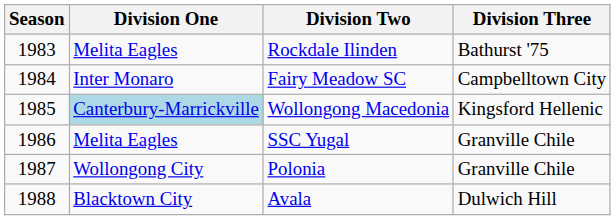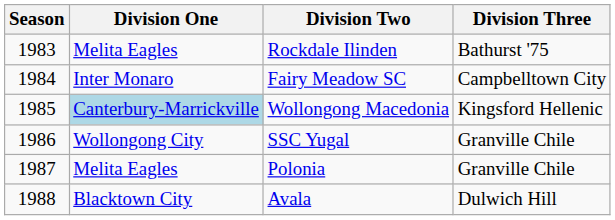 <table class="wikitable">
 <tr>
 <th>Season</th>
 <th>Division One</th>
 <th>Division Two</th>
 <th>Division Three</th>
 </tr>
 <tr>
 <td style=text-align:center>1983</td>
 <td><a href='#'>Melita Eagles</a></td>
 <td><a href='#'>Rockdale Ilinden</a></td>
 <td>Bathurst '75</td>
 </tr>
 <tr>
 <td style=text-align:center>1984</td>
 <td><a href='#'>Inter Monaro</a></td>
 <td><a href='#'>Fairy Meadow SC</a></td>
 <td>Campbelltown City</td>
 </tr>
 <tr>
 <td style=text-align:center>1985</td>
 <td style="background: lightblue;"><a href='#'>Canterbury-Marrickville</a></td>
 <td><a href='#'>Wollongong Macedonia</a></td>
 <td>Kingsford Hellenic</td>
 </tr>
 <tr>
 <td style=text-align:center>1986</td>
-<td><a href='#'>Melita Eagles</a></td>
+<td><a href='#'>Wollongong City</a></td>
 <td><a href='#'>SSC Yugal</a></td>
 <td>Granville Chile</td>
 </tr>
 <tr>
 <td style=text-align:center>1987</td>
-<td><a href='#'>Wollongong City</a></td>
+<td><a href='#'>Melita Eagles</a></td>
 <td><a href='#'>Polonia</a></td>
 <td>Granville Chile</td>
 </tr>
 <tr>
 <td style=text-align:center>1988</td>
 <td><a href='#'>Blacktown City</a></td>
 <td><a href='#'>Avala</a></td>
 <td>Dulwich Hill</td>
 </tr>
 </table>
